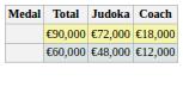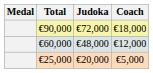 <table class=wikitable style="text-align:center;">
 <tr>
 <th>Medal</th>
 <th>Total</th>
 <th>Judoka</th>
 <th>Coach</th>
 </tr>
 <tr bgcolor=F7F6A8>
 <th></th>
 <td>€90,000</td>
 <td>€72,000</td>
 <td>€18,000</td>
 </tr>
 <tr bgcolor=DCE5E5>
 <th></th>
 <td>€60,000</td>
 <td>€48,000</td>
 <td>€12,000</td>
 </tr>
+<tr bgcolor=FFDAB9>
+<th></th>
+<td>€25,000</td>
+<td>€20,000</td>
+<td>€5,000</td>
+</tr>
 </table>
